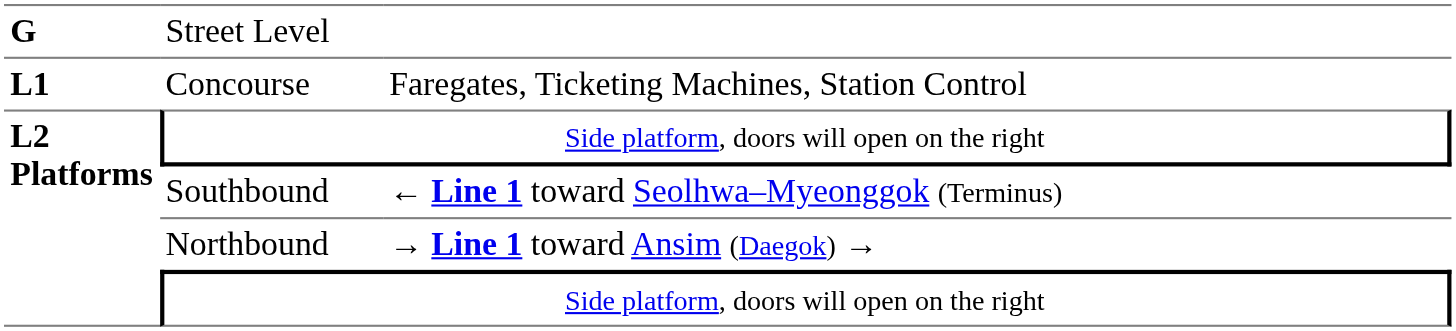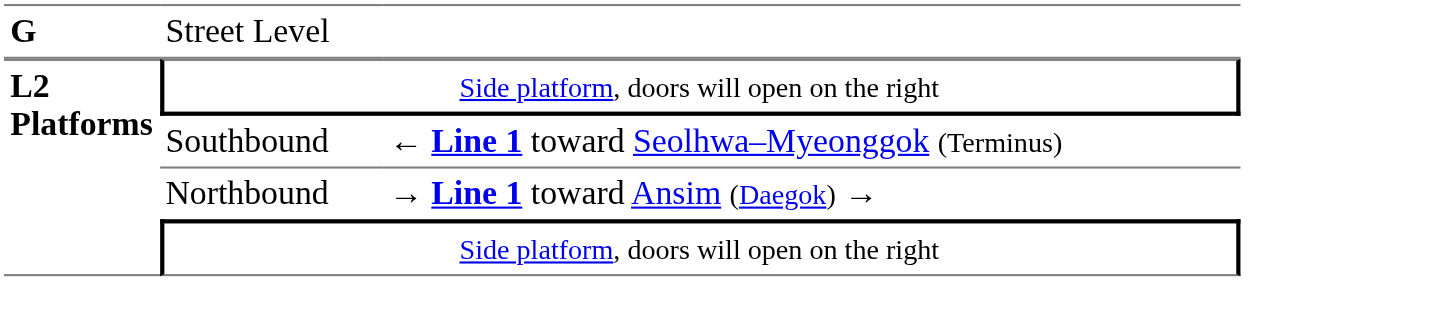 <table table border=0 cellspacing=0 cellpadding=3>
 <tr>
 <td style="border-top:solid 1px gray;border-bottom:solid 1px gray;" width=50 valign=top><strong>G</strong></td>
 <td style="border-top:solid 1px gray;border-bottom:solid 1px gray;" width=100 valign=top>Street Level</td>
 <td style="border-top:solid 1px gray;border-bottom:solid 1px gray;" width=400 valign=top></td>
-</tr>
-<tr>
-<td style="border-bottom:solid 0 gray;" width=50 valign=top><strong>L1</strong></td>
-<td style="border-bottom:solid 0 gray;" width=100 valign=top>Concourse</td>
-<td style="border-bottom:solid 0 gray;" width=500 valign=top>Faregates, Ticketing Machines, Station Control</td>
 </tr>
 <tr>
 <td style="border-top:solid 1px gray;border-bottom:solid 1px gray;" rowspan=4 valign=top><strong>L2<br>Platforms</strong></td>
 <td style="border-top:solid 1px gray;border-right:solid 2px black;border-left:solid 2px black;border-bottom:solid 2px black;text-align:center;" colspan=2><small><a href='#'>Side platform</a>, doors will open on the right</small></td>
 </tr>
 <tr>
 <td style="border-bottom:solid 1px gray;">Southbound</td>
 <td style="border-bottom:solid 1px gray;">← <a href='#'><span><span><strong>Line 1</strong></span></span></a> toward <a href='#'>Seolhwa–Myeonggok</a> <small>(Terminus)</small></td>
 </tr>
 <tr>
 <td>Northbound</td>
 <td><span>→</span> <a href='#'><span><span><strong>Line 1</strong></span></span></a> toward <a href='#'>Ansim</a> <small>(<a href='#'>Daegok</a>)</small> →</td>
 </tr>
 <tr>
 <td style="border-top:solid 2px black;border-right:solid 2px black;border-left:solid 2px black;border-bottom:solid 1px gray;text-align:center;" colspan=2><small><a href='#'>Side platform</a>, doors will open on the right</small></td>
 </tr>
 </table>
